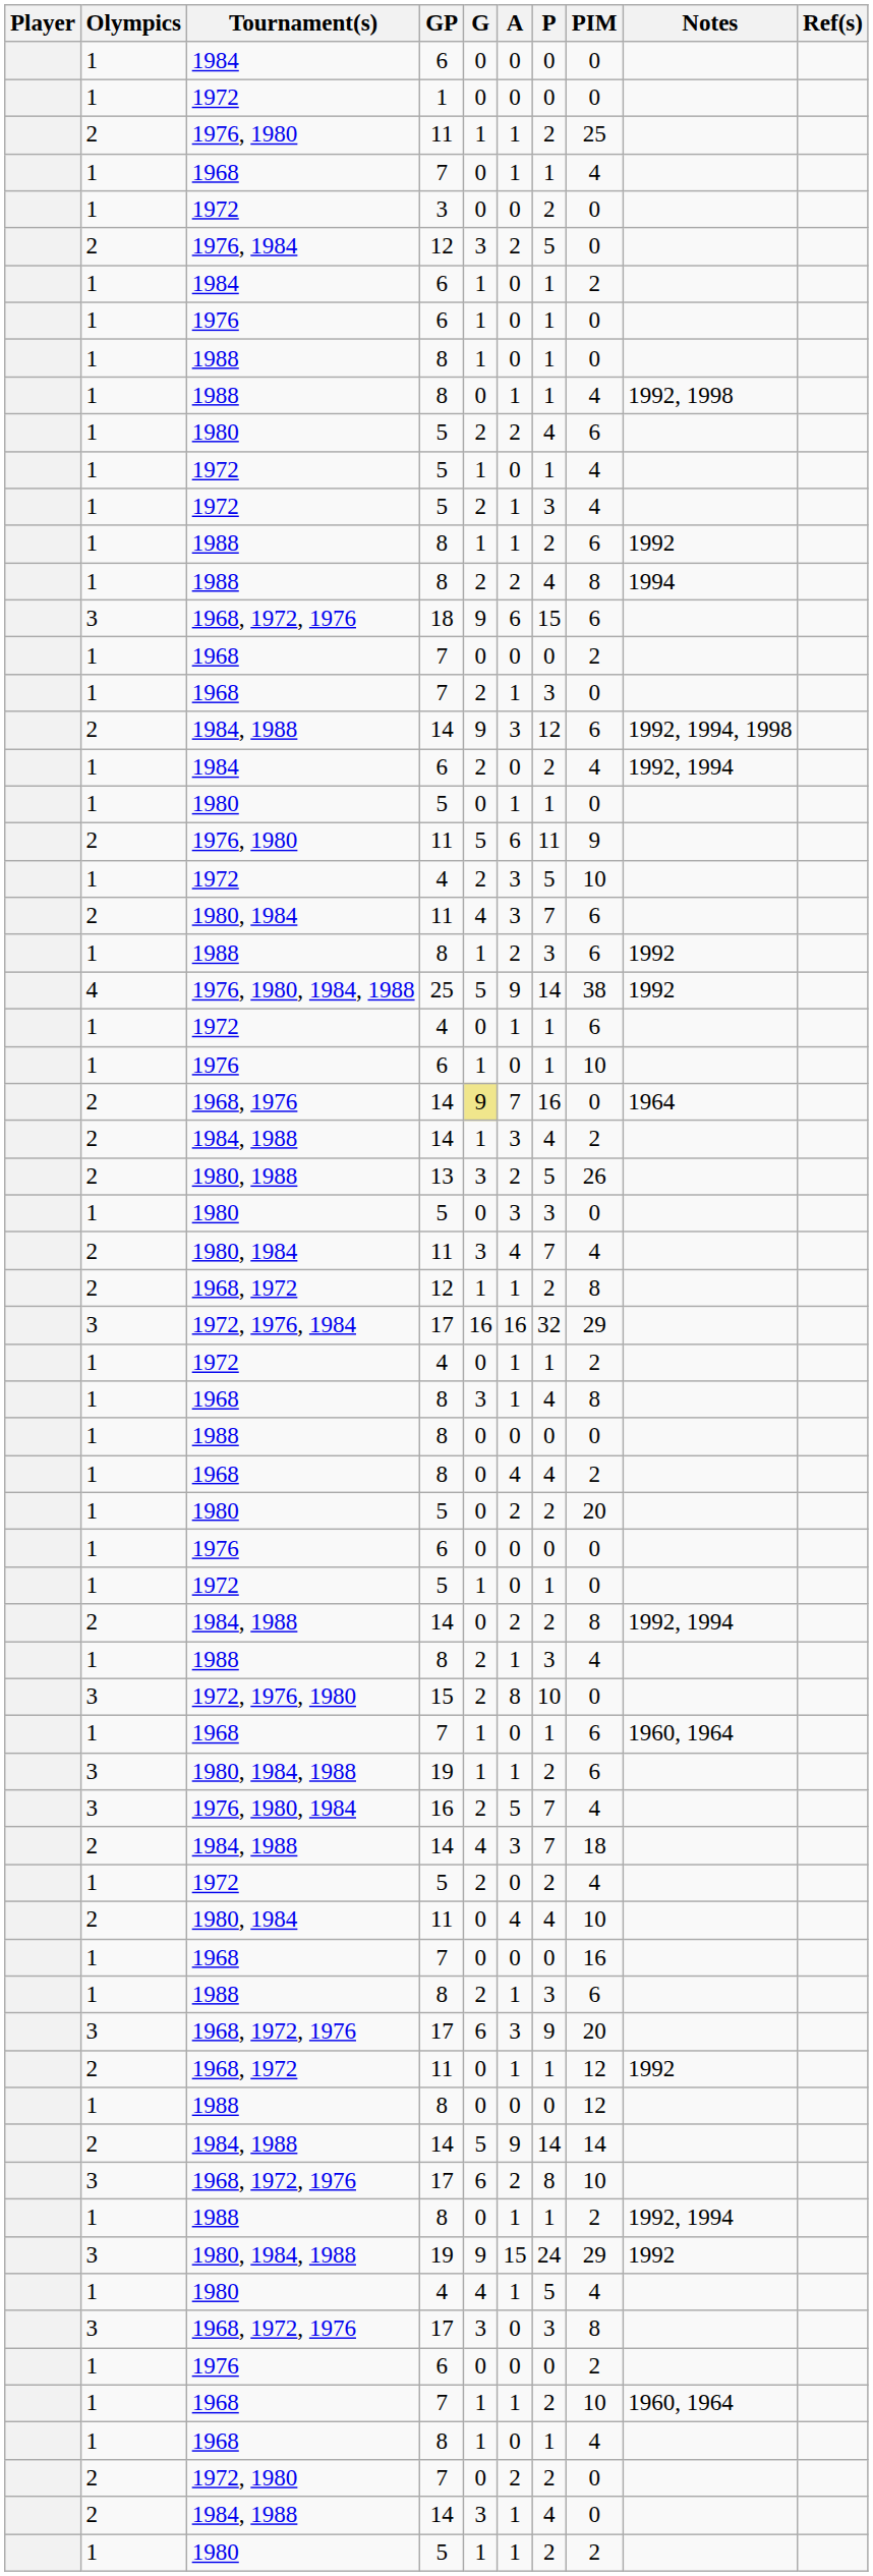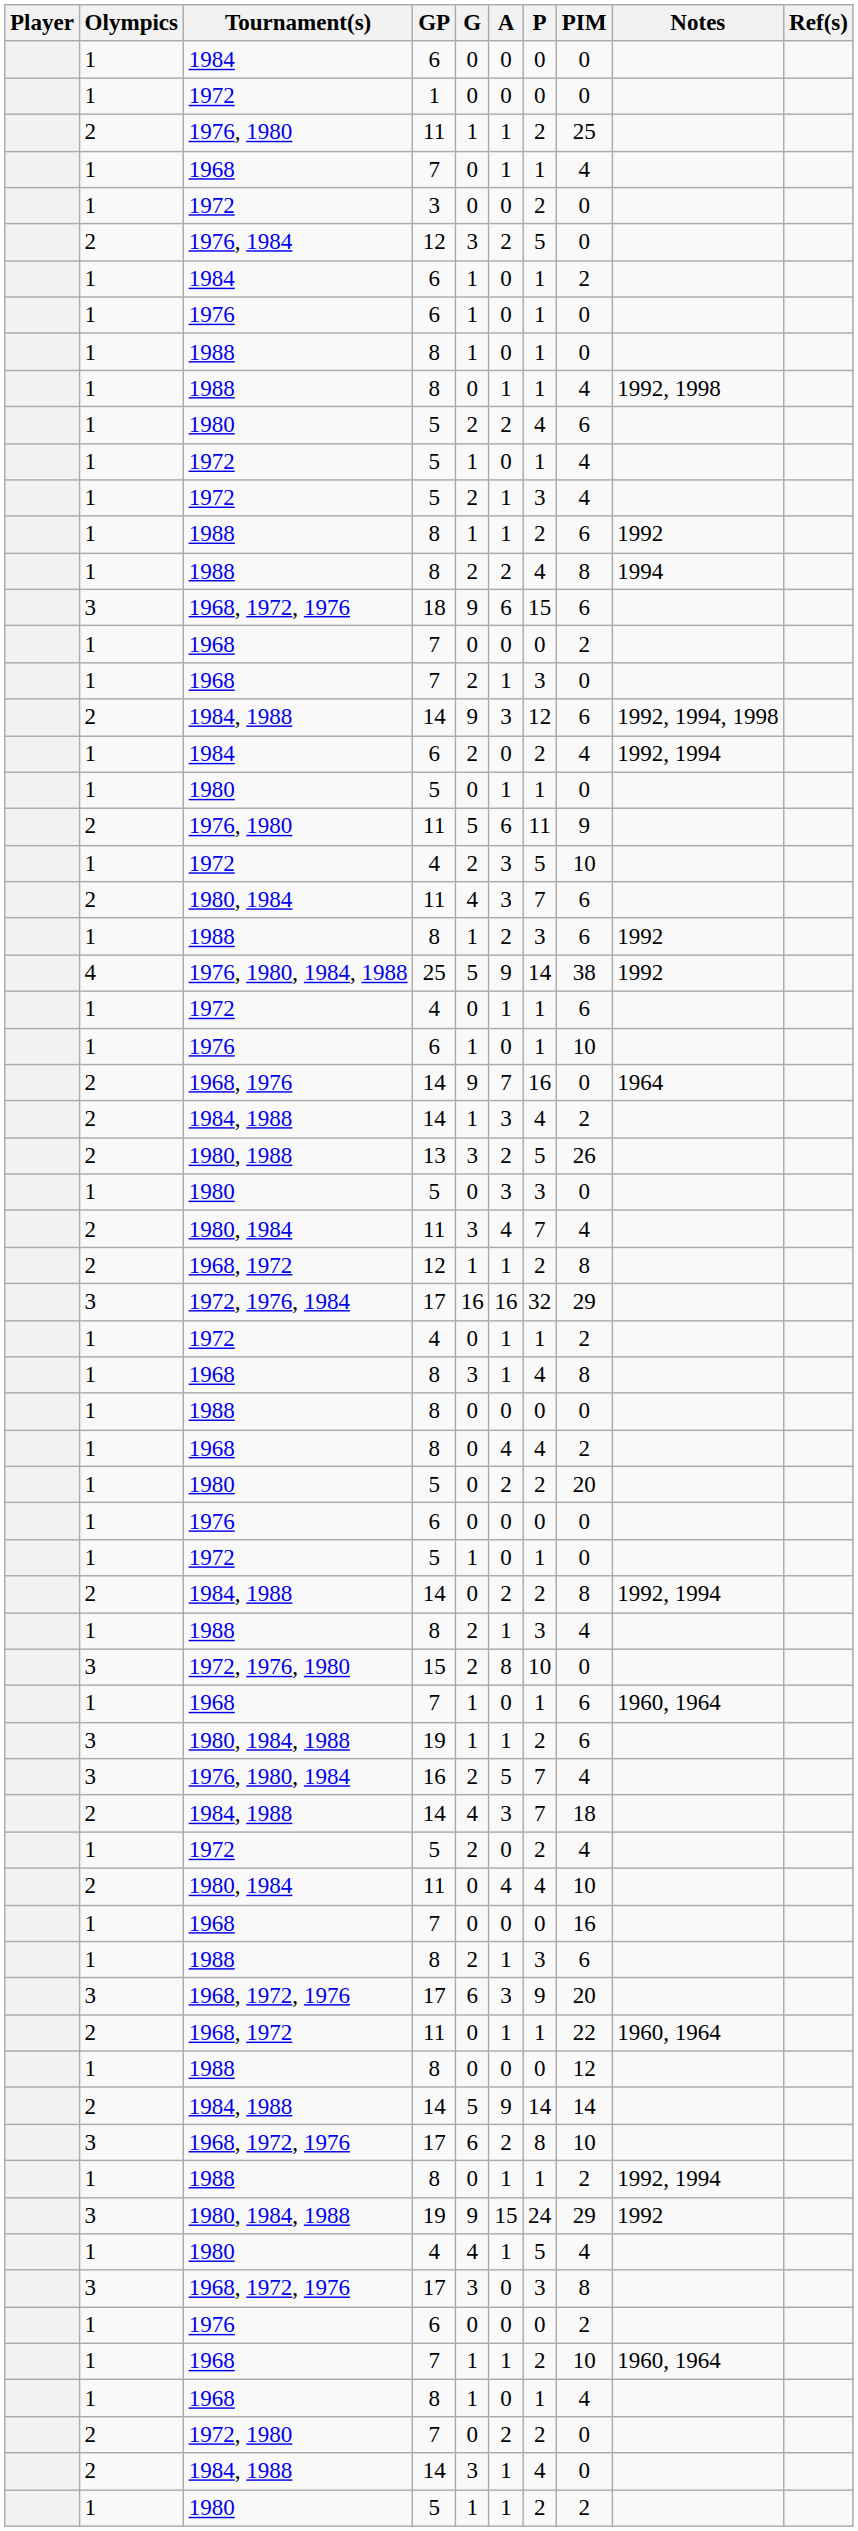 <table class="wikitable sortable plainrowheaders" style="text-align:center;">
 <tr>
 <th scope="col">Player</th>
 <th scope="col">Olympics</th>
 <th scope="col" data-sort-type="text">Tournament(s)</th>
 <th scope="col">GP</th>
 <th scope="col">G</th>
 <th scope="col">A</th>
 <th scope="col">P</th>
 <th scope="col">PIM</th>
 <th scope="col">Notes</th>
 <th scope="col" class="unsortable">Ref(s)</th>
 </tr>
 <tr>
 <th scope="row"></th>
 <td align=left>1</td>
 <td align=left><a href='#'>1984</a></td>
 <td>6</td>
 <td>0</td>
 <td>0</td>
 <td>0</td>
 <td>0</td>
 <td align=left></td>
 <td align=center></td>
 </tr>
 <tr>
 <th scope="row"></th>
 <td align=left>1</td>
 <td align=left><a href='#'>1972</a></td>
 <td>1</td>
 <td>0</td>
 <td>0</td>
 <td>0</td>
 <td>0</td>
 <td align=left></td>
 <td align=center></td>
 </tr>
 <tr>
 <th scope="row"></th>
 <td align=left>2</td>
 <td align=left><a href='#'>1976</a>, <a href='#'>1980</a></td>
 <td>11</td>
 <td>1</td>
 <td>1</td>
 <td>2</td>
 <td>25</td>
 <td align=left></td>
 <td align=center></td>
 </tr>
 <tr>
 <th scope="row"></th>
 <td align=left>1</td>
 <td align=left><a href='#'>1968</a></td>
 <td>7</td>
 <td>0</td>
 <td>1</td>
 <td>1</td>
 <td>4</td>
 <td align=left></td>
 <td align=center></td>
 </tr>
 <tr>
 <th scope="row"></th>
 <td align=left>1</td>
 <td align=left><a href='#'>1972</a></td>
 <td>3</td>
 <td>0</td>
 <td>0</td>
 <td>2</td>
 <td>0</td>
 <td align=left></td>
 <td align=center></td>
 </tr>
 <tr>
 <th scope="row"></th>
 <td align=left>2</td>
 <td align=left><a href='#'>1976</a>, <a href='#'>1984</a></td>
 <td>12</td>
 <td>3</td>
 <td>2</td>
 <td>5</td>
 <td>0</td>
 <td align=left></td>
 <td align=center></td>
 </tr>
 <tr>
 <th scope="row"></th>
 <td align=left>1</td>
 <td align=left><a href='#'>1984</a></td>
 <td>6</td>
 <td>1</td>
 <td>0</td>
 <td>1</td>
 <td>2</td>
 <td align=left></td>
 <td align=center></td>
 </tr>
 <tr>
 <th scope="row"></th>
 <td align=left>1</td>
 <td align=left><a href='#'>1976</a></td>
 <td>6</td>
 <td>1</td>
 <td>0</td>
 <td>1</td>
 <td>0</td>
 <td align=left></td>
 <td align=center></td>
 </tr>
 <tr>
 <th scope="row"></th>
 <td align=left>1</td>
 <td align=left><a href='#'>1988</a></td>
 <td>8</td>
 <td>1</td>
 <td>0</td>
 <td>1</td>
 <td>0</td>
 <td align=left></td>
 <td align=center></td>
 </tr>
 <tr>
 <th scope="row"></th>
 <td align=left>1</td>
 <td align=left><a href='#'>1988</a></td>
 <td>8</td>
 <td>0</td>
 <td>1</td>
 <td>1</td>
 <td>4</td>
 <td align=left> 1992, 1998</td>
 <td align=center></td>
 </tr>
 <tr>
 <th scope="row"></th>
 <td align=left>1</td>
 <td align=left><a href='#'>1980</a></td>
 <td>5</td>
 <td>2</td>
 <td>2</td>
 <td>4</td>
 <td>6</td>
 <td align=left></td>
 <td align=center></td>
 </tr>
 <tr>
 <th scope="row"></th>
 <td align=left>1</td>
 <td align=left><a href='#'>1972</a></td>
 <td>5</td>
 <td>1</td>
 <td>0</td>
 <td>1</td>
 <td>4</td>
 <td align=left></td>
 <td align=center></td>
 </tr>
 <tr>
 <th scope="row"></th>
 <td align=left>1</td>
 <td align=left><a href='#'>1972</a></td>
 <td>5</td>
 <td>2</td>
 <td>1</td>
 <td>3</td>
 <td>4</td>
 <td align=left></td>
 <td align=center></td>
 </tr>
 <tr>
 <th scope="row"></th>
 <td align=left>1</td>
 <td align=left><a href='#'>1988</a></td>
 <td>8</td>
 <td>1</td>
 <td>1</td>
 <td>2</td>
 <td>6</td>
 <td align=left> 1992</td>
 <td align=center></td>
 </tr>
 <tr>
 <th scope="row"></th>
 <td align=left>1</td>
 <td align=left><a href='#'>1988</a></td>
 <td>8</td>
 <td>2</td>
 <td>2</td>
 <td>4</td>
 <td>8</td>
 <td align=left> 1994</td>
 <td align=center></td>
 </tr>
 <tr>
 <th scope="row"></th>
 <td align=left>3</td>
 <td align=left><a href='#'>1968</a>, <a href='#'>1972</a>, <a href='#'>1976</a></td>
 <td>18</td>
 <td>9</td>
 <td>6</td>
 <td>15</td>
 <td>6</td>
 <td align=left></td>
 <td align=center></td>
 </tr>
 <tr>
 <th scope="row"></th>
 <td align=left>1</td>
 <td align=left><a href='#'>1968</a></td>
 <td>7</td>
 <td>0</td>
 <td>0</td>
 <td>0</td>
 <td>2</td>
 <td align=left></td>
 <td align=center></td>
 </tr>
 <tr>
 <th scope="row"></th>
 <td align=left>1</td>
 <td align=left><a href='#'>1968</a></td>
 <td>7</td>
 <td>2</td>
 <td>1</td>
 <td>3</td>
 <td>0</td>
 <td align=left></td>
 <td align=center></td>
 </tr>
 <tr>
 <th scope="row"></th>
 <td align=left>2</td>
 <td align=left><a href='#'>1984</a>, <a href='#'>1988</a></td>
 <td>14</td>
 <td>9</td>
 <td>3</td>
 <td>12</td>
 <td>6</td>
 <td align=left> 1992, 1994, 1998</td>
 <td align=center></td>
 </tr>
 <tr>
 <th scope="row"></th>
 <td align=left>1</td>
 <td align=left><a href='#'>1984</a></td>
 <td>6</td>
 <td>2</td>
 <td>0</td>
 <td>2</td>
 <td>4</td>
 <td align=left> 1992, 1994</td>
 <td align=center></td>
 </tr>
 <tr>
 <th scope="row"></th>
 <td align=left>1</td>
 <td align=left><a href='#'>1980</a></td>
 <td>5</td>
 <td>0</td>
 <td>1</td>
 <td>1</td>
 <td>0</td>
 <td align=left></td>
 <td align=center></td>
 </tr>
 <tr>
 <th scope="row"></th>
 <td align=left>2</td>
 <td align=left><a href='#'>1976</a>, <a href='#'>1980</a></td>
 <td>11</td>
 <td>5</td>
 <td>6</td>
 <td>11</td>
 <td>9</td>
 <td align=left></td>
 <td align=center></td>
 </tr>
 <tr>
 <th scope="row"></th>
 <td align=left>1</td>
 <td align=left><a href='#'>1972</a></td>
 <td>4</td>
 <td>2</td>
 <td>3</td>
 <td>5</td>
 <td>10</td>
 <td align=left></td>
 <td align=center></td>
 </tr>
 <tr>
 <th scope="row"></th>
 <td align=left>2</td>
 <td align=left><a href='#'>1980</a>, <a href='#'>1984</a></td>
 <td>11</td>
 <td>4</td>
 <td>3</td>
 <td>7</td>
 <td>6</td>
 <td align=left></td>
 <td align=center></td>
 </tr>
 <tr>
 <th scope="row"></th>
 <td align=left>1</td>
 <td align=left><a href='#'>1988</a></td>
 <td>8</td>
 <td>1</td>
 <td>2</td>
 <td>3</td>
 <td>6</td>
 <td align=left> 1992</td>
 <td align=center></td>
 </tr>
 <tr>
 <th scope="row"></th>
 <td align=left>4</td>
 <td align=left><a href='#'>1976</a>, <a href='#'>1980</a>, <a href='#'>1984</a>, <a href='#'>1988</a></td>
 <td>25</td>
 <td>5</td>
 <td>9</td>
 <td>14</td>
 <td>38</td>
 <td align=left> 1992</td>
 <td align=center></td>
 </tr>
 <tr>
 <th scope="row"></th>
 <td align=left>1</td>
 <td align=left><a href='#'>1972</a></td>
 <td>4</td>
 <td>0</td>
 <td>1</td>
 <td>1</td>
 <td>6</td>
 <td align=left></td>
 <td align=center></td>
 </tr>
 <tr>
 <th scope="row"></th>
 <td align=left>1</td>
 <td align=left><a href='#'>1976</a></td>
 <td>6</td>
 <td>1</td>
 <td>0</td>
 <td>1</td>
 <td>10</td>
 <td align=left></td>
 <td align=center></td>
 </tr>
 <tr>
 <th scope="row"></th>
 <td align=left>2</td>
 <td align=left><a href='#'>1968</a>, <a href='#'>1976</a></td>
 <td>14</td>
-<td style="background: khaki;">9</td>
+<td>9</td>
 <td>7</td>
 <td>16</td>
 <td>0</td>
 <td align=left> 1964</td>
 <td align=center></td>
 </tr>
 <tr>
 <th scope="row"></th>
 <td align=left>2</td>
 <td align=left><a href='#'>1984</a>, <a href='#'>1988</a></td>
 <td>14</td>
 <td>1</td>
 <td>3</td>
 <td>4</td>
 <td>2</td>
 <td align=left></td>
 <td align=center></td>
 </tr>
 <tr>
 <th scope="row"></th>
 <td align=left>2</td>
 <td align=left><a href='#'>1980</a>, <a href='#'>1988</a></td>
 <td>13</td>
 <td>3</td>
 <td>2</td>
 <td>5</td>
 <td>26</td>
 <td align=left></td>
 <td align=center></td>
 </tr>
 <tr>
 <th scope="row"></th>
 <td align=left>1</td>
 <td align=left><a href='#'>1980</a></td>
 <td>5</td>
 <td>0</td>
 <td>3</td>
 <td>3</td>
 <td>0</td>
 <td align=left></td>
 <td align=center></td>
 </tr>
 <tr>
 <th scope="row"></th>
 <td align=left>2</td>
 <td align=left><a href='#'>1980</a>, <a href='#'>1984</a></td>
 <td>11</td>
 <td>3</td>
 <td>4</td>
 <td>7</td>
 <td>4</td>
 <td align=left></td>
 <td align=center></td>
 </tr>
 <tr>
 <th scope="row"></th>
 <td align=left>2</td>
 <td align=left><a href='#'>1968</a>, <a href='#'>1972</a></td>
 <td>12</td>
 <td>1</td>
 <td>1</td>
 <td>2</td>
 <td>8</td>
 <td align=left></td>
 <td align=center></td>
 </tr>
 <tr>
 <th scope="row"></th>
 <td align=left>3</td>
 <td align=left><a href='#'>1972</a>, <a href='#'>1976</a>, <a href='#'>1984</a></td>
 <td>17</td>
 <td>16</td>
 <td>16</td>
 <td>32</td>
 <td>29</td>
 <td align=left></td>
 <td align=center></td>
 </tr>
 <tr>
 <th scope="row"></th>
 <td align=left>1</td>
 <td align=left><a href='#'>1972</a></td>
 <td>4</td>
 <td>0</td>
 <td>1</td>
 <td>1</td>
 <td>2</td>
 <td align=left></td>
 <td align=center></td>
 </tr>
 <tr>
 <th scope="row"></th>
 <td align=left>1</td>
 <td align=left><a href='#'>1968</a></td>
 <td>8</td>
 <td>3</td>
 <td>1</td>
 <td>4</td>
 <td>8</td>
 <td align=left></td>
 <td align=center></td>
 </tr>
 <tr>
 <th scope="row"></th>
 <td align=left>1</td>
 <td align=left><a href='#'>1988</a></td>
 <td>8</td>
 <td>0</td>
 <td>0</td>
 <td>0</td>
 <td>0</td>
 <td align=left></td>
 <td align=center></td>
 </tr>
 <tr>
 <th scope="row"></th>
 <td align=left>1</td>
 <td align=left><a href='#'>1968</a></td>
 <td>8</td>
 <td>0</td>
 <td>4</td>
 <td>4</td>
 <td>2</td>
 <td align=left></td>
 <td align=center></td>
 </tr>
 <tr>
 <th scope="row"></th>
 <td align=left>1</td>
 <td align=left><a href='#'>1980</a></td>
 <td>5</td>
 <td>0</td>
 <td>2</td>
 <td>2</td>
 <td>20</td>
 <td align=left></td>
 <td align=center></td>
 </tr>
 <tr>
 <th scope="row"></th>
 <td align=left>1</td>
 <td align=left><a href='#'>1976</a></td>
 <td>6</td>
 <td>0</td>
 <td>0</td>
 <td>0</td>
 <td>0</td>
 <td align=left></td>
 <td align=center></td>
 </tr>
 <tr>
 <th scope="row"></th>
 <td align=left>1</td>
 <td align=left><a href='#'>1972</a></td>
 <td>5</td>
 <td>1</td>
 <td>0</td>
 <td>1</td>
 <td>0</td>
 <td align=left></td>
 <td align=center></td>
 </tr>
 <tr>
 <th scope="row"></th>
 <td align=left>2</td>
 <td align=left><a href='#'>1984</a>, <a href='#'>1988</a></td>
 <td>14</td>
 <td>0</td>
 <td>2</td>
 <td>2</td>
 <td>8</td>
 <td align=left> 1992, 1994</td>
 <td align=center></td>
 </tr>
 <tr>
 <th scope="row"></th>
 <td align=left>1</td>
 <td align=left><a href='#'>1988</a></td>
 <td>8</td>
 <td>2</td>
 <td>1</td>
 <td>3</td>
 <td>4</td>
 <td align=left></td>
 <td align=center></td>
 </tr>
 <tr>
 <th scope="row"></th>
 <td align=left>3</td>
 <td align=left><a href='#'>1972</a>, <a href='#'>1976</a>, <a href='#'>1980</a></td>
 <td>15</td>
 <td>2</td>
 <td>8</td>
 <td>10</td>
 <td>0</td>
 <td align=left></td>
 <td align=center></td>
 </tr>
 <tr>
 <th scope="row"></th>
 <td align=left>1</td>
 <td align=left><a href='#'>1968</a></td>
 <td>7</td>
 <td>1</td>
 <td>0</td>
 <td>1</td>
 <td>6</td>
 <td align=left> 1960, 1964</td>
 <td align=center></td>
 </tr>
 <tr>
 <th scope="row"></th>
 <td align=left>3</td>
 <td align=left><a href='#'>1980</a>, <a href='#'>1984</a>, <a href='#'>1988</a></td>
 <td>19</td>
 <td>1</td>
 <td>1</td>
 <td>2</td>
 <td>6</td>
 <td align=left></td>
 <td align=center></td>
 </tr>
 <tr>
 <th scope="row"></th>
 <td align=left>3</td>
 <td align=left><a href='#'>1976</a>, <a href='#'>1980</a>, <a href='#'>1984</a></td>
 <td>16</td>
 <td>2</td>
 <td>5</td>
 <td>7</td>
 <td>4</td>
 <td align=left></td>
 <td align=center></td>
 </tr>
 <tr>
 <th scope="row"></th>
 <td align=left>2</td>
 <td align=left><a href='#'>1984</a>, <a href='#'>1988</a></td>
 <td>14</td>
 <td>4</td>
 <td>3</td>
 <td>7</td>
 <td>18</td>
 <td align=left></td>
 <td align=center></td>
 </tr>
 <tr>
 <th scope="row"></th>
 <td align=left>1</td>
 <td align=left><a href='#'>1972</a></td>
 <td>5</td>
 <td>2</td>
 <td>0</td>
 <td>2</td>
 <td>4</td>
 <td align=left></td>
 <td align=center></td>
 </tr>
 <tr>
 <th scope="row"></th>
 <td align=left>2</td>
 <td align=left><a href='#'>1980</a>, <a href='#'>1984</a></td>
 <td>11</td>
 <td>0</td>
 <td>4</td>
 <td>4</td>
 <td>10</td>
 <td align=left></td>
 <td align=center></td>
 </tr>
 <tr>
 <th scope="row"></th>
 <td align=left>1</td>
 <td align=left><a href='#'>1968</a></td>
 <td>7</td>
 <td>0</td>
 <td>0</td>
 <td>0</td>
 <td>16</td>
 <td align=left></td>
 <td align=center></td>
 </tr>
 <tr>
 <th scope="row"></th>
 <td align=left>1</td>
 <td align=left><a href='#'>1988</a></td>
 <td>8</td>
 <td>2</td>
 <td>1</td>
 <td>3</td>
 <td>6</td>
 <td align=left></td>
 <td align=center></td>
 </tr>
 <tr>
 <th scope="row"></th>
 <td align=left>3</td>
 <td align=left><a href='#'>1968</a>, <a href='#'>1972</a>, <a href='#'>1976</a></td>
 <td>17</td>
 <td>6</td>
 <td>3</td>
 <td>9</td>
 <td>20</td>
 <td align=left></td>
 <td align=center></td>
 </tr>
 <tr>
 <th scope="row"></th>
 <td align=left>2</td>
 <td align=left><a href='#'>1968</a>, <a href='#'>1972</a></td>
 <td>11</td>
 <td>0</td>
 <td>1</td>
 <td>1</td>
-<td>12</td>
-<td align=left> 1992</td>
+<td>22</td>
+<td align=left> 1960, 1964</td>
 <td align=center></td>
 </tr>
 <tr>
 <th scope="row"></th>
 <td align=left>1</td>
 <td align=left><a href='#'>1988</a></td>
 <td>8</td>
 <td>0</td>
 <td>0</td>
 <td>0</td>
 <td>12</td>
 <td align=left></td>
 <td align=center></td>
 </tr>
 <tr>
 <th scope="row"></th>
 <td align=left>2</td>
 <td align=left><a href='#'>1984</a>, <a href='#'>1988</a></td>
 <td>14</td>
 <td>5</td>
 <td>9</td>
 <td>14</td>
 <td>14</td>
 <td align=left></td>
 <td align=center></td>
 </tr>
 <tr>
 <th scope="row"></th>
 <td align=left>3</td>
 <td align=left><a href='#'>1968</a>, <a href='#'>1972</a>, <a href='#'>1976</a></td>
 <td>17</td>
 <td>6</td>
 <td>2</td>
 <td>8</td>
 <td>10</td>
 <td align=left></td>
 <td align=center></td>
 </tr>
 <tr>
 <th scope="row"></th>
 <td align=left>1</td>
 <td align=left><a href='#'>1988</a></td>
 <td>8</td>
 <td>0</td>
 <td>1</td>
 <td>1</td>
 <td>2</td>
 <td align=left> 1992, 1994</td>
 <td align=center></td>
 </tr>
 <tr>
 <th scope="row"></th>
 <td align=left>3</td>
 <td align=left><a href='#'>1980</a>, <a href='#'>1984</a>, <a href='#'>1988</a></td>
 <td>19</td>
 <td>9</td>
 <td>15</td>
 <td>24</td>
 <td>29</td>
 <td align=left> 1992</td>
 <td align=center></td>
 </tr>
 <tr>
 <th scope="row"></th>
 <td align=left>1</td>
 <td align=left><a href='#'>1980</a></td>
 <td>4</td>
 <td>4</td>
 <td>1</td>
 <td>5</td>
 <td>4</td>
 <td align=left></td>
 <td align=center></td>
 </tr>
 <tr>
 <th scope="row"></th>
 <td align=left>3</td>
 <td align=left><a href='#'>1968</a>, <a href='#'>1972</a>, <a href='#'>1976</a></td>
 <td>17</td>
 <td>3</td>
 <td>0</td>
 <td>3</td>
 <td>8</td>
 <td align=left></td>
 <td align=center></td>
 </tr>
 <tr>
 <th scope="row"></th>
 <td align=left>1</td>
 <td align=left><a href='#'>1976</a></td>
 <td>6</td>
 <td>0</td>
 <td>0</td>
 <td>0</td>
 <td>2</td>
 <td align=left></td>
 <td align=center></td>
 </tr>
 <tr>
 <th scope="row"></th>
 <td align=left>1</td>
 <td align=left><a href='#'>1968</a></td>
 <td>7</td>
 <td>1</td>
 <td>1</td>
 <td>2</td>
 <td>10</td>
 <td align=left> 1960, 1964</td>
 <td align=center></td>
 </tr>
 <tr>
 <th scope="row"></th>
 <td align=left>1</td>
 <td align=left><a href='#'>1968</a></td>
 <td>8</td>
 <td>1</td>
 <td>0</td>
 <td>1</td>
 <td>4</td>
 <td align=left></td>
 <td align=center></td>
 </tr>
 <tr>
 <th scope="row"></th>
 <td align=left>2</td>
 <td align=left><a href='#'>1972</a>, <a href='#'>1980</a></td>
 <td>7</td>
 <td>0</td>
 <td>2</td>
 <td>2</td>
 <td>0</td>
 <td align=left></td>
 <td align=center></td>
 </tr>
 <tr>
 <th scope="row"></th>
 <td align=left>2</td>
 <td align=left><a href='#'>1984</a>, <a href='#'>1988</a></td>
 <td>14</td>
 <td>3</td>
 <td>1</td>
 <td>4</td>
 <td>0</td>
 <td align=left></td>
 <td align=center></td>
 </tr>
 <tr>
 <th scope="row"></th>
 <td align=left>1</td>
 <td align=left><a href='#'>1980</a></td>
 <td>5</td>
 <td>1</td>
 <td>1</td>
 <td>2</td>
 <td>2</td>
 <td align=left></td>
 <td align=center></td>
 </tr>
 </table>
